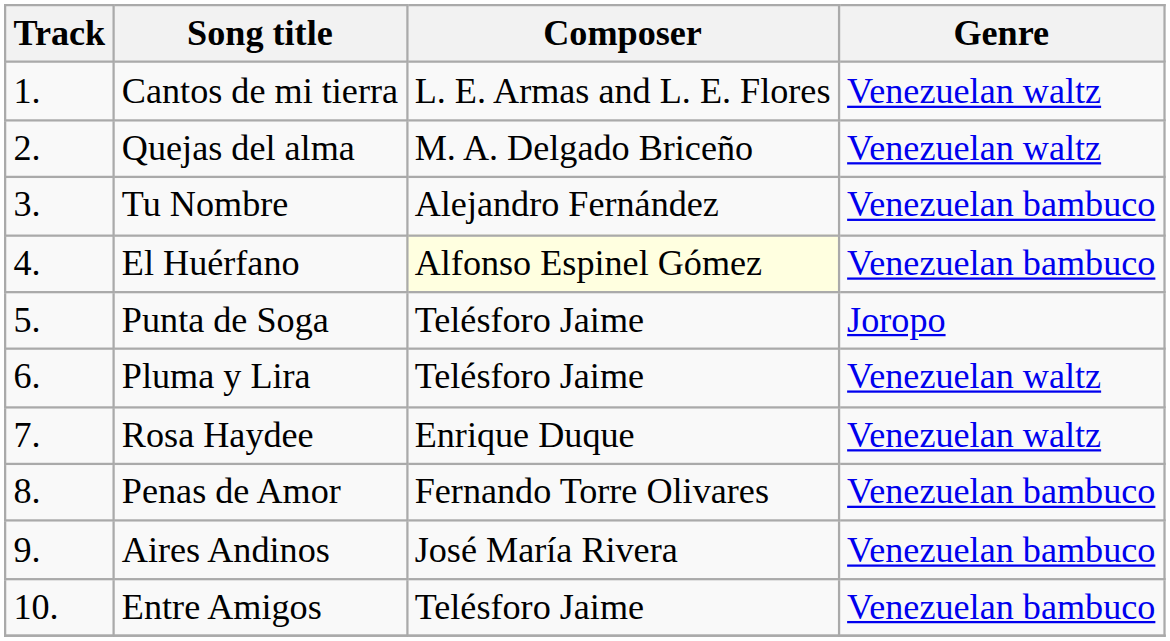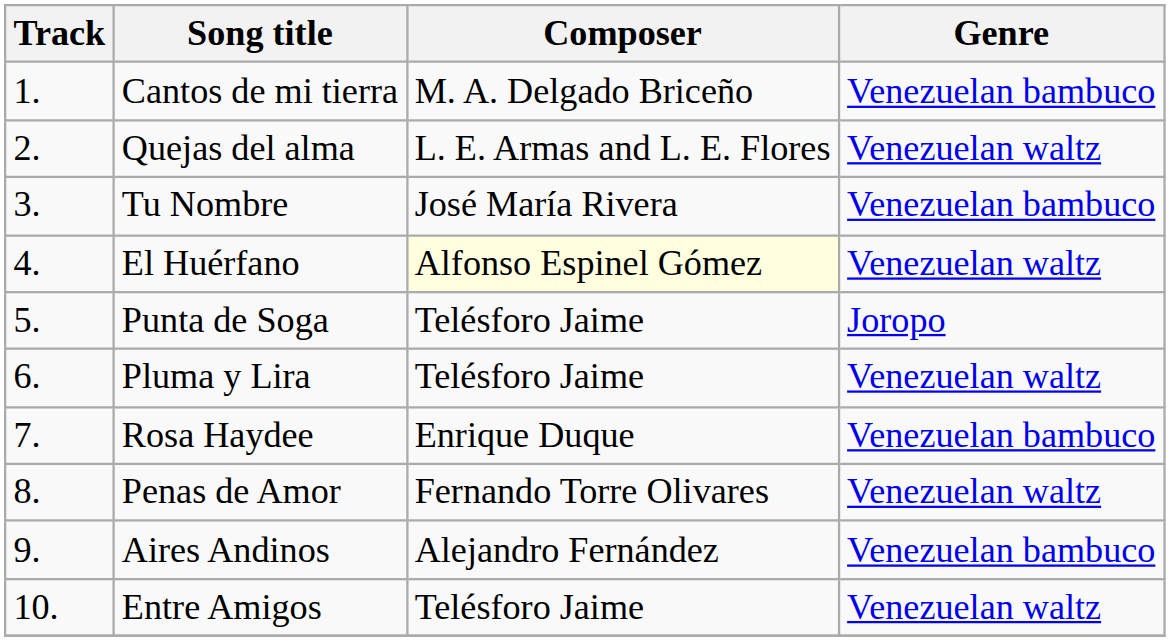 <table class="wikitable">
 <tr>
 <th>Track</th>
 <th>Song title</th>
 <th>Composer</th>
 <th>Genre</th>
 </tr>
 <tr>
 <td>1.</td>
 <td>Cantos de mi tierra</td>
-<td>L. E. Armas and L. E. Flores</td>
-<td><a href='#'>Venezuelan waltz</a></td>
+<td>M. A. Delgado Briceño</td>
+<td><a href='#'>Venezuelan bambuco</a></td>
 </tr>
 <tr>
 <td>2.</td>
 <td>Quejas del alma</td>
-<td>M. A. Delgado Briceño</td>
+<td>L. E. Armas and L. E. Flores</td>
 <td><a href='#'>Venezuelan waltz</a></td>
 </tr>
 <tr>
 <td>3.</td>
 <td>Tu Nombre</td>
-<td>Alejandro Fernández</td>
+<td>José María Rivera</td>
 <td><a href='#'>Venezuelan bambuco</a></td>
 </tr>
 <tr>
 <td>4.</td>
 <td>El Huérfano</td>
 <td style="background: lightyellow;">Alfonso Espinel Gómez</td>
-<td><a href='#'>Venezuelan bambuco</a></td>
+<td><a href='#'>Venezuelan waltz</a></td>
 </tr>
 <tr>
 <td>5.</td>
 <td>Punta de Soga</td>
 <td>Telésforo Jaime</td>
 <td><a href='#'>Joropo</a></td>
 </tr>
 <tr>
 <td>6.</td>
 <td>Pluma y Lira</td>
 <td>Telésforo Jaime</td>
 <td><a href='#'>Venezuelan waltz</a></td>
 </tr>
 <tr>
 <td>7.</td>
 <td>Rosa Haydee</td>
 <td>Enrique Duque</td>
-<td><a href='#'>Venezuelan waltz</a></td>
+<td><a href='#'>Venezuelan bambuco</a></td>
 </tr>
 <tr>
 <td>8.</td>
 <td>Penas de Amor</td>
 <td>Fernando Torre Olivares</td>
-<td><a href='#'>Venezuelan bambuco</a></td>
+<td><a href='#'>Venezuelan waltz</a></td>
 </tr>
 <tr>
 <td>9.</td>
 <td>Aires Andinos</td>
-<td>José María Rivera</td>
+<td>Alejandro Fernández</td>
 <td><a href='#'>Venezuelan bambuco</a></td>
 </tr>
 <tr>
 <td>10.</td>
 <td>Entre Amigos</td>
 <td>Telésforo Jaime</td>
-<td><a href='#'>Venezuelan bambuco</a></td>
+<td><a href='#'>Venezuelan waltz</a></td>
 </tr>
 <tr>
 </tr>
 </table>
